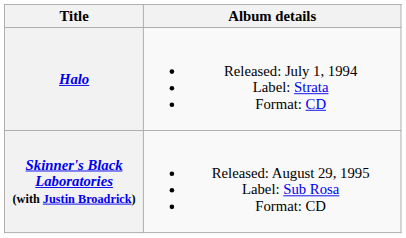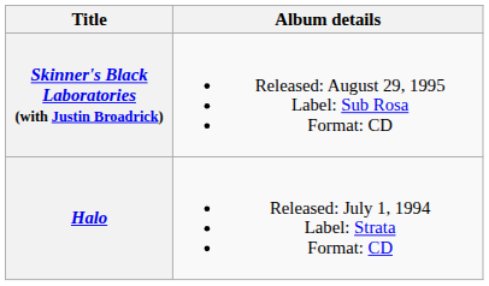 <table class="wikitable plainrowheaders" style="text-align:center;">
 <tr>
 <th scope="col" rowspan="1" style="width:9em;">Title</th>
 <th scope="col" rowspan="1" style="width:17em;">Album details</th>
 </tr>
 <tr>
+<th scope="row"><em><a href='#'>Skinner's Black Laboratories</a></em><br><small>(with <a href='#'>Justin Broadrick</a>)</small></th>
+<td><br><ul><li>Released: August 29, 1995</li><li>Label: <a href='#'>Sub Rosa</a></li><li>Format: CD</li></ul></td>
+</tr>
+<tr>
 <th scope="row"><em><a href='#'>Halo</a></em></th>
 <td><br><ul><li>Released: July 1, 1994</li><li>Label: <a href='#'>Strata</a></li><li>Format: <a href='#'>CD</a></li></ul></td>
 </tr>
-<tr>
-<th scope="row"><em><a href='#'>Skinner's Black Laboratories</a></em><br><small>(with <a href='#'>Justin Broadrick</a>)</small></th>
-<td><br><ul><li>Released: August 29, 1995</li><li>Label: <a href='#'>Sub Rosa</a></li><li>Format: CD</li></ul></td>
-</tr>
 </table>
